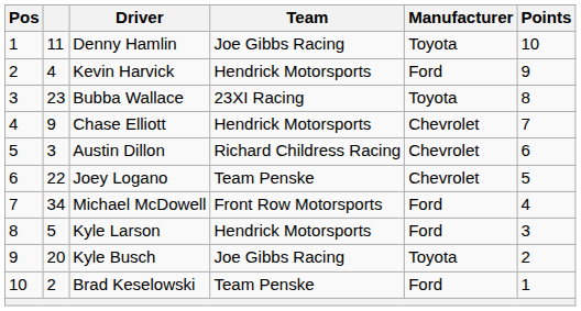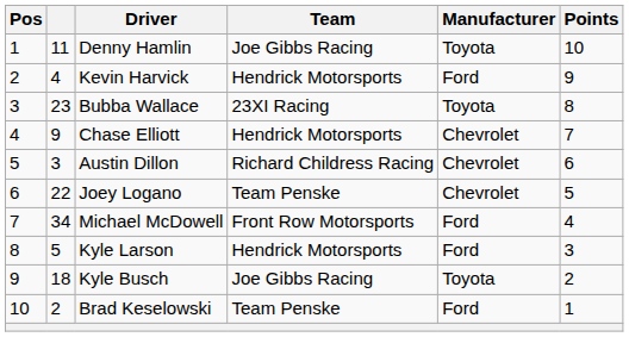 <table class="wikitable" style="font-size:98%">
 <tr>
 <th>Pos</th>
 <th></th>
 <th>Driver</th>
 <th>Team</th>
 <th>Manufacturer</th>
 <th>Points</th>
 </tr>
 <tr>
 <td>1</td>
 <td>11</td>
 <td>Denny Hamlin</td>
 <td>Joe Gibbs Racing</td>
 <td>Toyota</td>
 <td>10</td>
 </tr>
 <tr>
 <td>2</td>
 <td>4</td>
 <td>Kevin Harvick</td>
 <td>Hendrick Motorsports</td>
 <td>Ford</td>
 <td>9</td>
 </tr>
 <tr>
 <td>3</td>
 <td>23</td>
 <td>Bubba Wallace</td>
 <td>23XI Racing</td>
 <td>Toyota</td>
 <td>8</td>
 </tr>
 <tr>
 <td>4</td>
 <td>9</td>
 <td>Chase Elliott</td>
 <td>Hendrick Motorsports</td>
 <td>Chevrolet</td>
 <td>7</td>
 </tr>
 <tr>
 <td>5</td>
 <td>3</td>
 <td>Austin Dillon</td>
 <td>Richard Childress Racing</td>
 <td>Chevrolet</td>
 <td>6</td>
 </tr>
 <tr>
 <td>6</td>
 <td>22</td>
 <td>Joey Logano</td>
 <td>Team Penske</td>
 <td>Chevrolet</td>
 <td>5</td>
 </tr>
 <tr>
 <td>7</td>
 <td>34</td>
 <td>Michael McDowell</td>
 <td>Front Row Motorsports</td>
 <td>Ford</td>
 <td>4</td>
 </tr>
 <tr>
 <td>8</td>
 <td>5</td>
 <td>Kyle Larson</td>
 <td>Hendrick Motorsports</td>
 <td>Ford</td>
 <td>3</td>
 </tr>
 <tr>
 <td>9</td>
-<td>20</td>
+<td>18</td>
 <td>Kyle Busch</td>
 <td>Joe Gibbs Racing</td>
 <td>Toyota</td>
 <td>2</td>
 </tr>
 <tr>
 <td>10</td>
 <td>2</td>
 <td>Brad Keselowski</td>
 <td>Team Penske</td>
 <td>Ford</td>
 <td>1</td>
 </tr>
 <tr>
 <th colspan="6"></th>
 </tr>
 </table>
